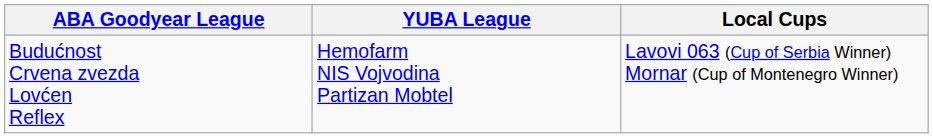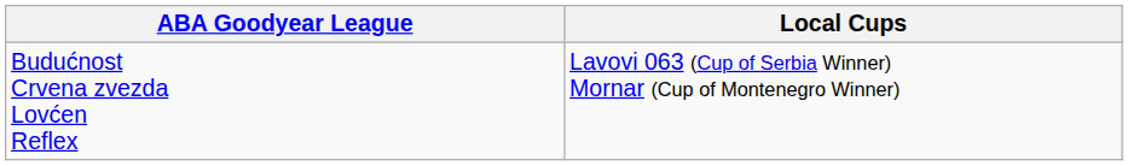 <table class=wikitable width=60%>
 <tr>
 <th width=13%><a href='#'>ABA Goodyear League</a></th>
-<th width=13%><a href='#'>YUBA League</a></th>
 <th width=13%>Local Cups</th>
 </tr>
 <tr valign=top>
 <td><a href='#'>Budućnost</a><br><a href='#'>Crvena zvezda</a><br><a href='#'>Lovćen</a><br><a href='#'>Reflex</a></td>
-<td><a href='#'>Hemofarm</a><br><a href='#'>NIS Vojvodina</a><br><a href='#'>Partizan Mobtel</a></td>
 <td><a href='#'>Lavovi 063</a> <small>(<a href='#'>Cup of Serbia</a> Winner)</small><br><a href='#'>Mornar</a> <small>(Cup of Montenegro  Winner)</small></td>
 </tr>
 </table>
